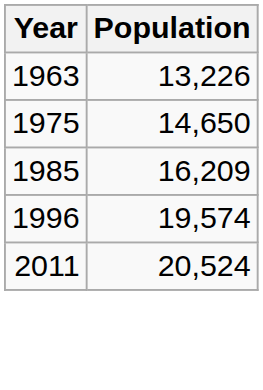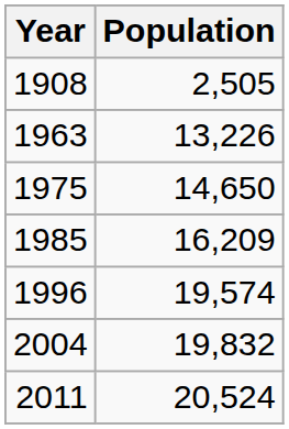 <table class="wikitable" style="line-height:1.1em;">
 <tr>
 <th>Year</th>
 <th>Population</th>
+</tr>
+<tr align="right">
+<td>1908</td>
+<td>2,505</td>
 </tr>
 <tr align="right">
 <td>1963</td>
 <td>13,226</td>
 </tr>
 <tr align="right">
 <td>1975</td>
 <td>14,650</td>
 </tr>
 <tr align="right">
 <td>1985</td>
 <td>16,209</td>
 </tr>
 <tr align="right">
 <td>1996</td>
 <td>19,574</td>
 </tr>
 <tr align="right">
+<td>2004</td>
+<td>19,832</td>
+</tr>
+<tr align="right">
 <td>2011</td>
 <td>20,524</td>
 </tr>
 </table>
